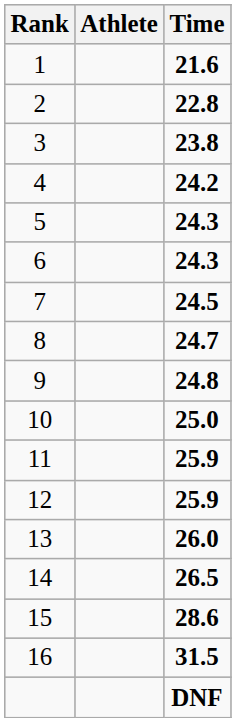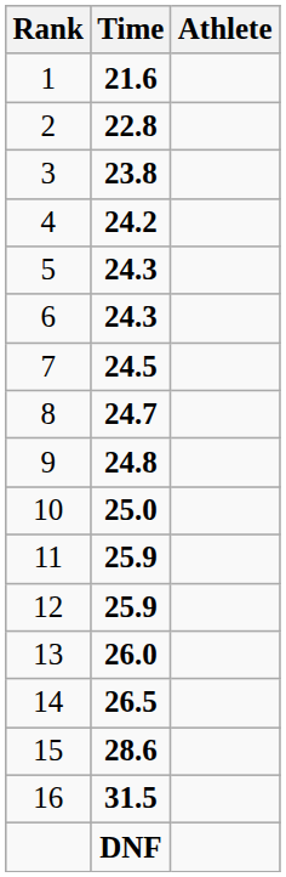 <table class=wikitable style="text-align:center;">
 <tr>
 <th>Rank</th>
+<th>Time</th>
 <th>Athlete</th>
-<th>Time</th>
 </tr>
 <tr>
 <td>1</td>
+<td><strong>21.6</strong></td>
 <td align=left></td>
-<td><strong>21.6</strong></td>
 </tr>
 <tr>
 <td>2</td>
+<td><strong>22.8</strong></td>
 <td align=left></td>
-<td><strong>22.8</strong></td>
 </tr>
 <tr>
 <td>3</td>
+<td><strong>23.8</strong></td>
 <td align=left></td>
-<td><strong>23.8</strong></td>
 </tr>
 <tr>
 <td>4</td>
+<td><strong>24.2</strong></td>
 <td align=left></td>
-<td><strong>24.2</strong></td>
 </tr>
 <tr>
 <td>5</td>
+<td><strong>24.3</strong></td>
 <td align=left></td>
-<td><strong>24.3</strong></td>
 </tr>
 <tr>
 <td>6</td>
+<td><strong>24.3</strong></td>
 <td align=left></td>
-<td><strong>24.3</strong></td>
 </tr>
 <tr>
 <td>7</td>
+<td><strong>24.5</strong></td>
 <td align=left></td>
-<td><strong>24.5</strong></td>
 </tr>
 <tr>
 <td>8</td>
+<td><strong>24.7</strong></td>
 <td align=left></td>
-<td><strong>24.7</strong></td>
 </tr>
 <tr>
 <td>9</td>
+<td><strong>24.8</strong></td>
 <td align=left></td>
-<td><strong>24.8</strong></td>
 </tr>
 <tr>
 <td>10</td>
+<td><strong>25.0</strong></td>
 <td align=left></td>
-<td><strong>25.0</strong></td>
 </tr>
 <tr>
 <td>11</td>
+<td><strong>25.9</strong></td>
 <td align=left></td>
-<td><strong>25.9</strong></td>
 </tr>
 <tr>
 <td>12</td>
+<td><strong>25.9</strong></td>
 <td align=left></td>
-<td><strong>25.9</strong></td>
 </tr>
 <tr>
 <td>13</td>
+<td><strong>26.0</strong></td>
 <td align=left></td>
-<td><strong>26.0</strong></td>
 </tr>
 <tr>
 <td>14</td>
+<td><strong>26.5</strong></td>
 <td align=left></td>
-<td><strong>26.5</strong></td>
 </tr>
 <tr>
 <td>15</td>
+<td><strong>28.6</strong></td>
 <td align=left></td>
-<td><strong>28.6</strong></td>
 </tr>
 <tr>
 <td>16</td>
+<td><strong>31.5</strong></td>
 <td align=left></td>
-<td><strong>31.5</strong></td>
 </tr>
 <tr>
 <td></td>
+<td><strong>DNF</strong></td>
 <td align=left></td>
-<td><strong>DNF</strong></td>
 </tr>
 </table>
